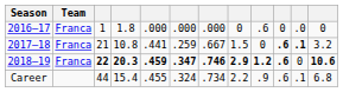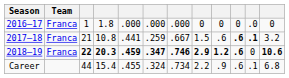 <table class="wikitable sortable" style="font-size:95%; text-align:center;">
 <tr>
 <th>Season</th>
 <th>Team</th>
 <th></th>
 <th></th>
 <th></th>
 <th></th>
 <th></th>
 <th></th>
 <th></th>
 <th></th>
 <th></th>
 <th></th>
 </tr>
 <tr>
 <td><a href='#'>2016–17</a></td>
 <td><a href='#'>Franca</a></td>
 <td>1</td>
 <td>1.8</td>
 <td>.000</td>
 <td>.000</td>
 <td>.000</td>
 <td>0</td>
-<td>.6</td>
+<td>0</td>
 <td>0</td>
 <td>.0</td>
 <td>0</td>
 </tr>
 <tr>
 <td><a href='#'>2017–18</a></td>
 <td><a href='#'>Franca</a></td>
 <td>21</td>
 <td>10.8</td>
 <td>.441</td>
 <td>.259</td>
 <td>.667</td>
 <td>1.5</td>
-<td>0</td>
+<td>.6</td>
 <td><strong>.6</strong></td>
 <td><strong>.1</strong></td>
 <td>3.2</td>
 </tr>
 <tr>
 <td><a href='#'>2018–19</a></td>
 <td><a href='#'>Franca</a></td>
 <td><strong>22</strong></td>
 <td><strong>20.3</strong></td>
 <td><strong>.459</strong></td>
 <td><strong>.347</strong></td>
 <td><strong>.746</strong></td>
 <td><strong>2.9</strong></td>
 <td><strong>1.2</strong></td>
 <td><strong>.6</strong></td>
 <td>0</td>
 <td><strong>10.6</strong></td>
 </tr>
 <tr>
 <td>Career</td>
 <td></td>
 <td>44</td>
 <td>15.4</td>
 <td>.455</td>
 <td>.324</td>
 <td>.734</td>
 <td>2.2</td>
 <td>.9</td>
 <td>.6</td>
 <td>.1</td>
 <td>6.8</td>
 </tr>
 </table>
